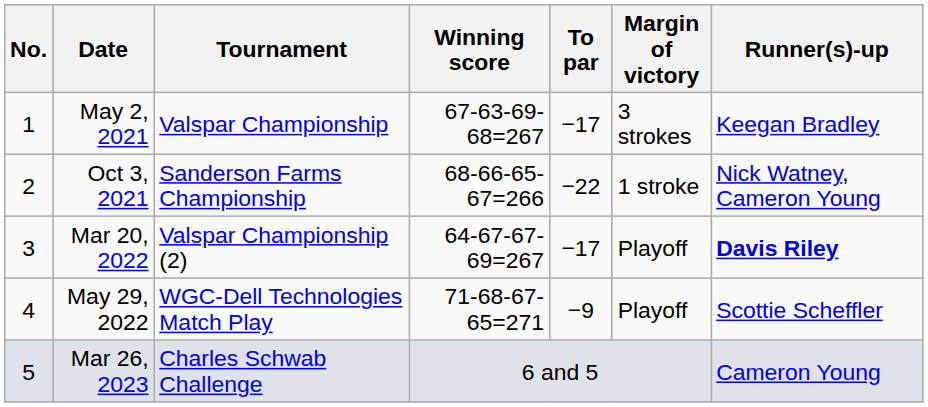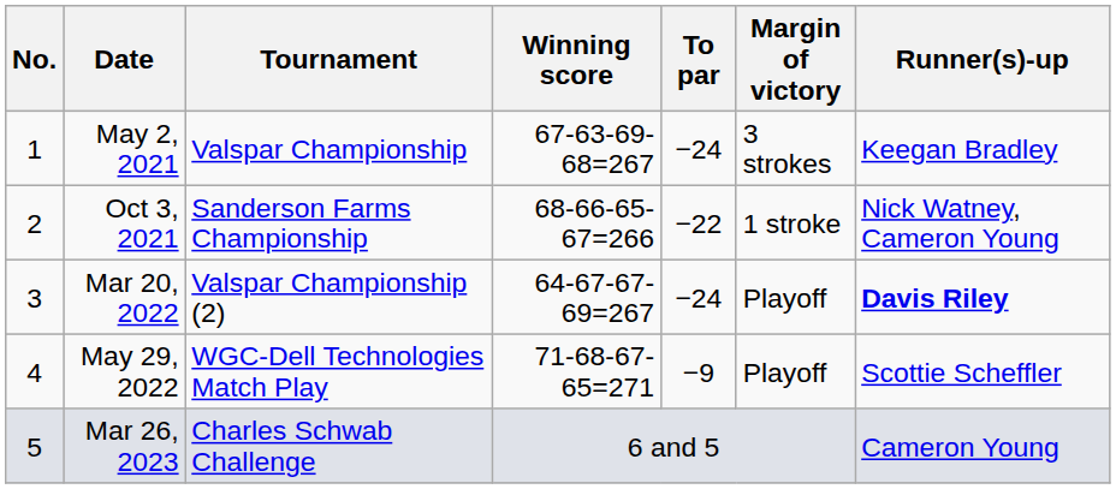 <table class="wikitable" style="font-size:95%;">
 <tr>
 <th>No.</th>
 <th>Date</th>
 <th>Tournament</th>
 <th>Winning score</th>
 <th>To par</th>
 <th>Margin of<br>victory</th>
 <th>Runner(s)-up</th>
 </tr>
 <tr>
 <td align=center>1</td>
 <td align=right>May 2, <a href='#'>2021</a></td>
 <td><a href='#'>Valspar Championship</a></td>
 <td align=right>67-63-69-68=267</td>
-<td align=center>−17</td>
+<td align=center>−24</td>
 <td>3 strokes</td>
 <td> <a href='#'>Keegan Bradley</a></td>
 </tr>
 <tr>
 <td align=center>2</td>
 <td align=right>Oct 3, <a href='#'>2021</a></td>
 <td><a href='#'>Sanderson Farms Championship</a></td>
 <td align=right>68-66-65-67=266</td>
 <td align=center>−22</td>
 <td>1 stroke</td>
 <td> <a href='#'>Nick Watney</a>,  <a href='#'>Cameron Young</a></td>
 </tr>
 <tr>
 <td align=center>3</td>
 <td align=right>Mar 20, <a href='#'>2022</a></td>
 <td><a href='#'>Valspar Championship</a> (2)</td>
 <td align=right>64-67-67-69=267</td>
-<td align=center>−17</td>
+<td align=center>−24</td>
 <td>Playoff</td>
 <td><strong> <a href='#'>Davis Riley</a></strong></td>
 </tr>
 <tr>
 <td align=center>4</td>
 <td align=right>May 29, 2022</td>
 <td><a href='#'>WGC-Dell Technologies Match Play</a></td>
 <td align=right>71-68-67-65=271</td>
 <td align=center>−9</td>
 <td>Playoff</td>
 <td> <a href='#'>Scottie Scheffler</a></td>
 </tr>
 <tr style="background:#dfe2e9;">
 <td align=center>5</td>
 <td align=right>Mar 26, <a href='#'>2023</a></td>
 <td><a href='#'>Charles Schwab Challenge</a></td>
 <td colspan=3 align=center>6 and 5</td>
 <td> <a href='#'>Cameron Young</a></td>
 </tr>
 </table>
